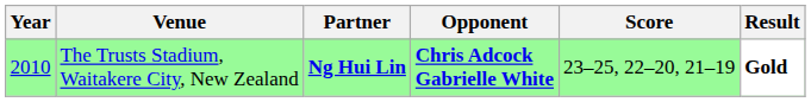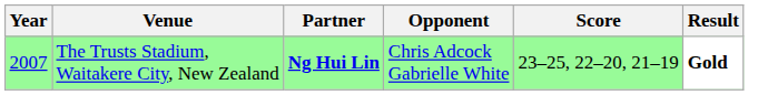 <table class="sortable wikitable" style="font-size: 90%;">
 <tr>
 <th>Year</th>
 <th>Venue</th>
 <th>Partner</th>
 <th>Opponent</th>
 <th>Score</th>
 <th>Result</th>
 </tr>
 <tr style="background:#98FB98">
-<td align="center"><a href='#'>2010</a></td>
+<td align="center"><a href='#'>2007</a></td>
 <td align="left"><a href='#'>The Trusts Stadium</a>,<br><a href='#'>Waitakere City</a>, New Zealand</td>
 <td align="left"><strong> <a href='#'>Ng Hui Lin</a></strong></td>
-<td align="left"><strong> <a href='#'>Chris Adcock</a><br> <a href='#'>Gabrielle White</a></strong></td>
+<td align="left"> <a href='#'>Chris Adcock</a><br> <a href='#'>Gabrielle White</a></td>
 <td align="left">23–25, 22–20, 21–19</td>
 <td style="text-align:left; background:white"> <strong>Gold</strong></td>
 </tr>
 </table>
